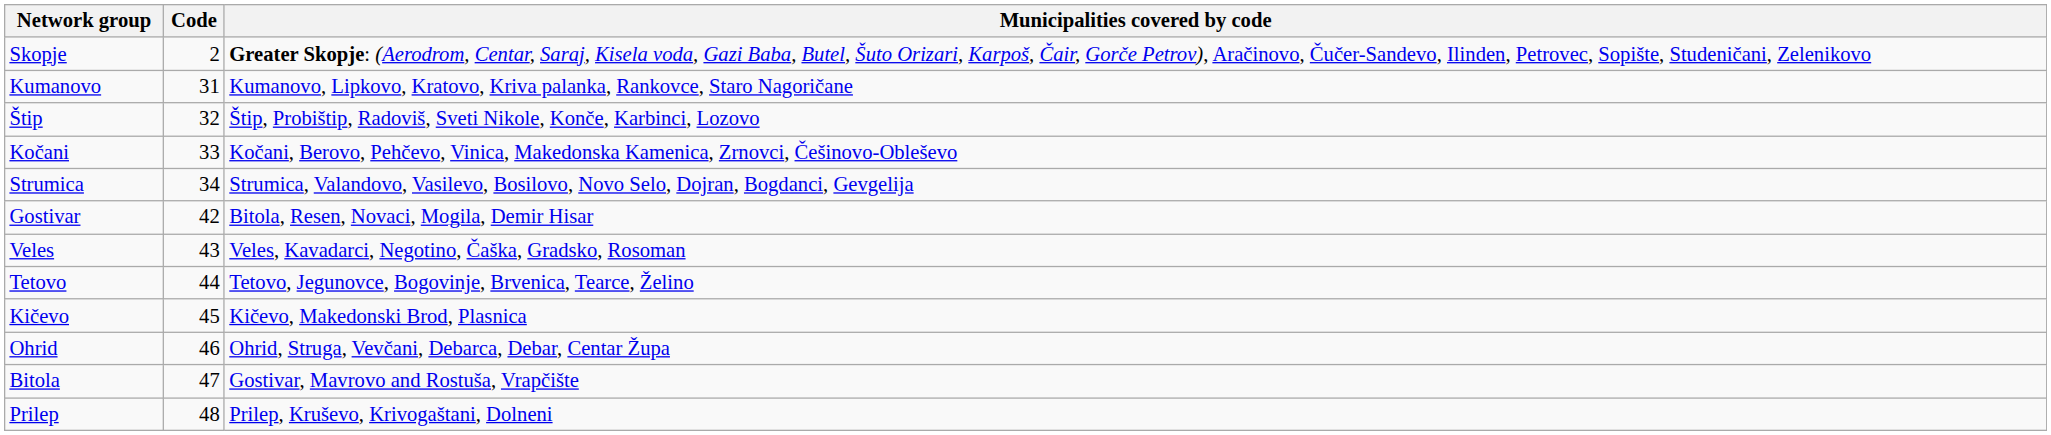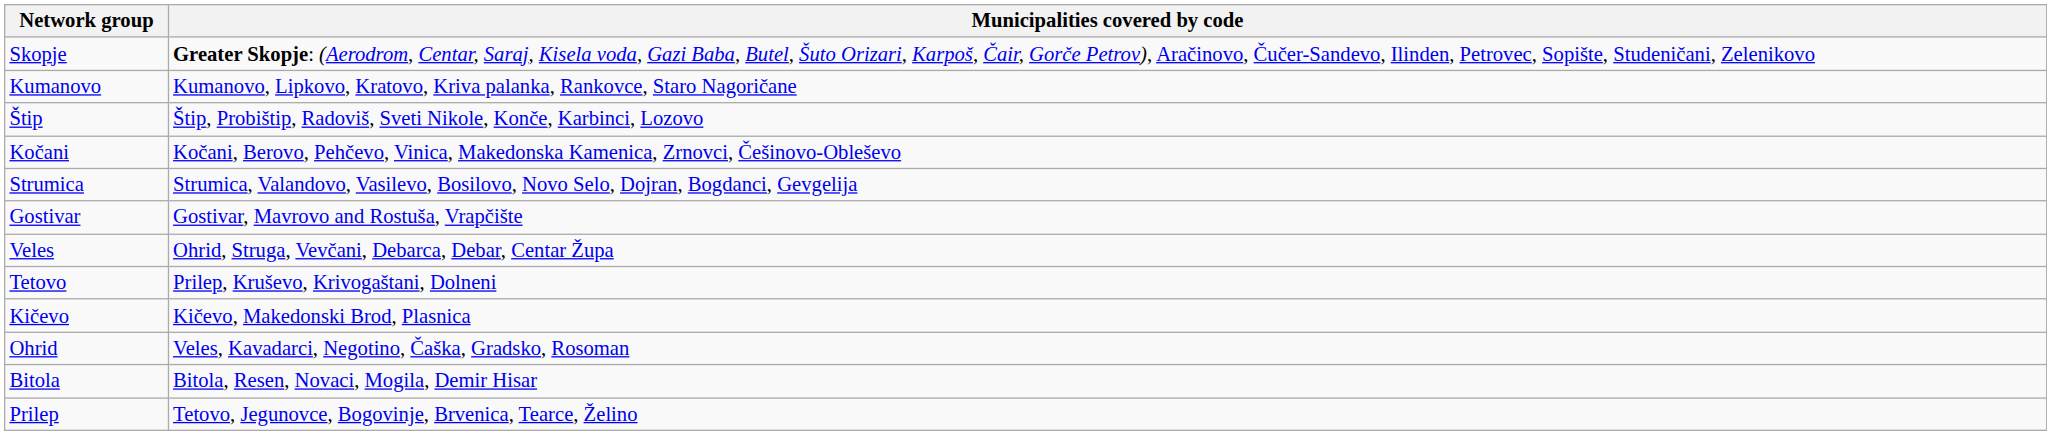 <table class="sortable wikitable" width="100%">
 <tr>
 <th>Network group</th>
-<th>Code</th>
 <th>Municipalities covered by code</th>
 </tr>
 <tr>
 <td><a href='#'>Skopje</a></td>
-<td align="right">2</td>
 <td><strong>Greater Skopje</strong>: <em>(<a href='#'>Aerodrom</a>, <a href='#'>Centar</a>, <a href='#'>Saraj</a>, <a href='#'>Kisela voda</a>, <a href='#'>Gazi Baba</a>, <a href='#'>Butel</a>, <a href='#'>Šuto Orizari</a>, <a href='#'>Karpoš</a>, <a href='#'>Čair</a>, <a href='#'>Gorče Petrov</a>)</em>, <a href='#'>Aračinovo</a>, <a href='#'>Čučer-Sandevo</a>, <a href='#'>Ilinden</a>, <a href='#'>Petrovec</a>, <a href='#'>Sopište</a>, <a href='#'>Studeničani</a>, <a href='#'>Zelenikovo</a></td>
 </tr>
 <tr>
 <td><a href='#'>Kumanovo</a></td>
-<td align="right">31</td>
 <td><a href='#'>Kumanovo</a>, <a href='#'>Lipkovo</a>, <a href='#'>Kratovo</a>, <a href='#'>Kriva palanka</a>, <a href='#'>Rankovce</a>, <a href='#'>Staro Nagoričane</a></td>
 </tr>
 <tr>
 <td><a href='#'>Štip</a></td>
-<td align="right">32</td>
 <td><a href='#'>Štip</a>, <a href='#'>Probištip</a>, <a href='#'>Radoviš</a>, <a href='#'>Sveti Nikole</a>, <a href='#'>Konče</a>, <a href='#'>Karbinci</a>, <a href='#'>Lozovo</a></td>
 </tr>
 <tr>
 <td><a href='#'>Kočani</a></td>
-<td align="right">33</td>
 <td><a href='#'>Kočani</a>, <a href='#'>Berovo</a>, <a href='#'>Pehčevo</a>, <a href='#'>Vinica</a>, <a href='#'>Makedonska Kamenica</a>, <a href='#'>Zrnovci</a>, <a href='#'>Češinovo-Obleševo</a></td>
 </tr>
 <tr>
 <td><a href='#'>Strumica</a></td>
-<td align="right">34</td>
 <td><a href='#'>Strumica</a>, <a href='#'>Valandovo</a>, <a href='#'>Vasilevo</a>, <a href='#'>Bosilovo</a>, <a href='#'>Novo Selo</a>, <a href='#'>Dojran</a>, <a href='#'>Bogdanci</a>, <a href='#'>Gevgelija</a></td>
 </tr>
 <tr>
 <td><a href='#'>Gostivar</a></td>
-<td align="right">42</td>
-<td><a href='#'>Bitola</a>, <a href='#'>Resen</a>, <a href='#'>Novaci</a>, <a href='#'>Mogila</a>, <a href='#'>Demir Hisar</a></td>
+<td><a href='#'>Gostivar</a>, <a href='#'>Mavrovo and Rostuša</a>, <a href='#'>Vrapčište</a></td>
 </tr>
 <tr>
 <td><a href='#'>Veles</a></td>
-<td align="right">43</td>
-<td><a href='#'>Veles</a>, <a href='#'>Kavadarci</a>, <a href='#'>Negotino</a>, <a href='#'>Čaška</a>, <a href='#'>Gradsko</a>, <a href='#'>Rosoman</a></td>
+<td><a href='#'>Ohrid</a>, <a href='#'>Struga</a>, <a href='#'>Vevčani</a>, <a href='#'>Debarca</a>, <a href='#'>Debar</a>, <a href='#'>Centar Župa</a></td>
 </tr>
 <tr>
 <td><a href='#'>Tetovo</a></td>
-<td align="right">44</td>
-<td><a href='#'>Tetovo</a>, <a href='#'>Jegunovce</a>, <a href='#'>Bogovinje</a>, <a href='#'>Brvenica</a>, <a href='#'>Tearce</a>, <a href='#'>Želino</a></td>
+<td><a href='#'>Prilep</a>, <a href='#'>Kruševo</a>, <a href='#'>Krivogaštani</a>, <a href='#'>Dolneni</a></td>
 </tr>
 <tr>
 <td><a href='#'>Kičevo</a></td>
-<td align="right">45</td>
 <td><a href='#'>Kičevo</a>, <a href='#'>Makedonski Brod</a>, <a href='#'>Plasnica</a></td>
 </tr>
 <tr>
 <td><a href='#'>Ohrid</a></td>
-<td align="right">46</td>
-<td><a href='#'>Ohrid</a>, <a href='#'>Struga</a>, <a href='#'>Vevčani</a>, <a href='#'>Debarca</a>, <a href='#'>Debar</a>, <a href='#'>Centar Župa</a></td>
+<td><a href='#'>Veles</a>, <a href='#'>Kavadarci</a>, <a href='#'>Negotino</a>, <a href='#'>Čaška</a>, <a href='#'>Gradsko</a>, <a href='#'>Rosoman</a></td>
 </tr>
 <tr>
 <td><a href='#'>Bitola</a></td>
-<td align="right">47</td>
-<td><a href='#'>Gostivar</a>, <a href='#'>Mavrovo and Rostuša</a>, <a href='#'>Vrapčište</a></td>
+<td><a href='#'>Bitola</a>, <a href='#'>Resen</a>, <a href='#'>Novaci</a>, <a href='#'>Mogila</a>, <a href='#'>Demir Hisar</a></td>
 </tr>
 <tr>
 <td><a href='#'>Prilep</a></td>
-<td align="right">48</td>
-<td><a href='#'>Prilep</a>, <a href='#'>Kruševo</a>, <a href='#'>Krivogaštani</a>, <a href='#'>Dolneni</a></td>
+<td><a href='#'>Tetovo</a>, <a href='#'>Jegunovce</a>, <a href='#'>Bogovinje</a>, <a href='#'>Brvenica</a>, <a href='#'>Tearce</a>, <a href='#'>Želino</a></td>
 </tr>
 </table>
